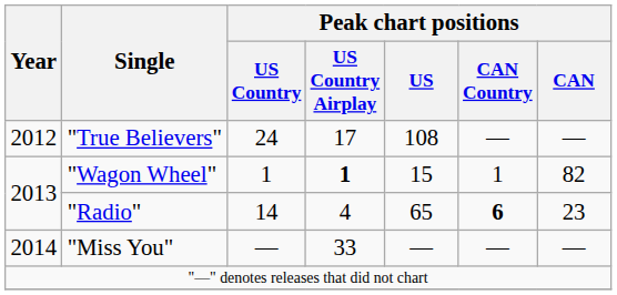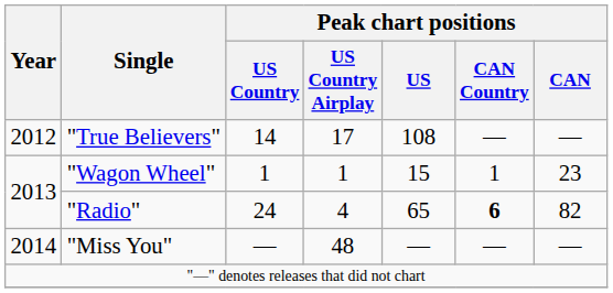 <table class="wikitable" style="text-align:center;">
 <tr>
 <th rowspan="2">Year</th>
 <th rowspan="2">Single</th>
 <th colspan="5">Peak chart positions</th>
 </tr>
 <tr style="font-size:smaller;">
 <th width="45"><a href='#'>US Country</a></th>
 <th width="45"><a href='#'>US Country Airplay</a></th>
 <th width="45"><a href='#'>US</a></th>
 <th width="45"><a href='#'>CAN Country</a><br></th>
 <th width="45"><a href='#'>CAN</a></th>
 </tr>
 <tr>
 <td>2012</td>
 <td align="left">"<a href='#'>True Believers</a>"</td>
-<td>24</td>
+<td>14</td>
 <td>17</td>
 <td>108</td>
 <td>—</td>
 <td>—</td>
 </tr>
 <tr>
 <td rowspan="2">2013</td>
 <td align="left">"<a href='#'>Wagon Wheel</a>"</td>
 <td>1</td>
-<td><strong>1</strong></td>
+<td>1</td>
 <td>15</td>
 <td>1</td>
-<td>82</td>
+<td>23</td>
 </tr>
 <tr>
 <td align="left">"<a href='#'>Radio</a>"</td>
-<td>14</td>
+<td>24</td>
 <td>4</td>
 <td>65</td>
 <td><strong>6</strong></td>
-<td>23</td>
+<td>82</td>
 </tr>
 <tr>
 <td>2014</td>
 <td align="left">"Miss You"</td>
 <td>—</td>
-<td>33</td>
+<td>48</td>
 <td>—</td>
 <td>—</td>
 <td>—</td>
 </tr>
 <tr>
 <td colspan="7" style="font-size:8pt">"—" denotes releases that did not chart</td>
 </tr>
 <tr>
 </tr>
 </table>
